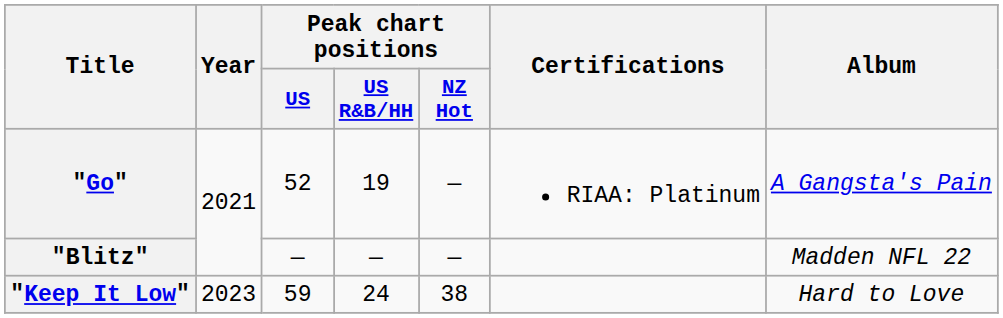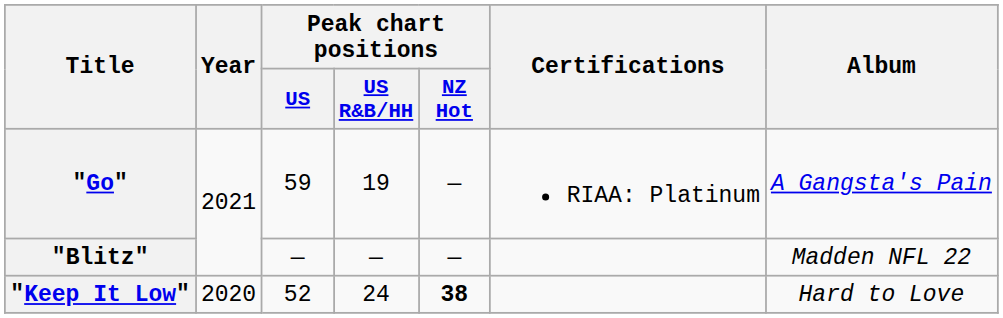 <table class="wikitable plainrowheaders" style="text-align:center">
 <tr>
 <th scope="col" rowspan="2">Title</th>
 <th scope="col" rowspan="2">Year</th>
 <th colspan="3">Peak chart positions</th>
 <th rowspan="2">Certifications</th>
 <th rowspan="2" scope="col">Album</th>
 </tr>
 <tr>
 <th scope="col" style="width:3em;font-size:90%;"><a href='#'>US</a><br></th>
 <th scope="col" style="width:3em;font-size:90%;"><a href='#'>US<br>R&B/HH</a><br></th>
 <th scope="col" style="width:3em;font-size:90%;"><a href='#'>NZ<br>Hot</a><br></th>
 </tr>
 <tr>
 <th scope="row">"<a href='#'>Go</a>"<br></th>
 <td rowspan="2">2021</td>
-<td>52</td>
+<td>59</td>
 <td>19</td>
 <td>—</td>
 <td><br><ul><li>RIAA: Platinum</li></ul></td>
 <td><em><a href='#'>A Gangsta's Pain</a></em></td>
 </tr>
 <tr>
 <th scope="row">"Blitz" <br></th>
 <td>—</td>
 <td>—</td>
 <td>—</td>
 <td></td>
 <td><em>Madden NFL 22</em></td>
 </tr>
 <tr>
 <th scope="row">"<a href='#'>Keep It Low</a>"<br></th>
-<td>2023</td>
-<td>59</td>
+<td>2020</td>
+<td>52</td>
 <td>24</td>
-<td>38</td>
+<td><strong>38</strong></td>
 <td></td>
 <td><em>Hard to Love</em></td>
 </tr>
 </table>
